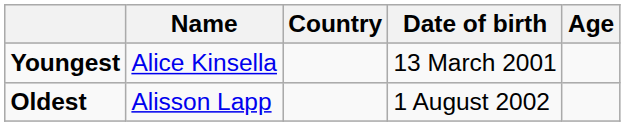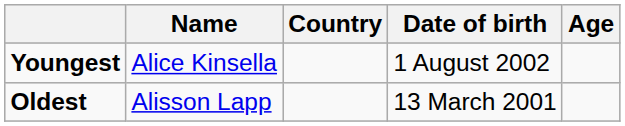 <table class="wikitable">
 <tr>
 <th></th>
 <th><strong>Name</strong></th>
 <th><strong>Country</strong></th>
 <th><strong>Date of birth</strong></th>
 <th><strong>Age</strong></th>
 </tr>
 <tr>
 <td><strong>Youngest</strong></td>
 <td><a href='#'>Alice Kinsella</a></td>
 <td></td>
-<td>13 March 2001</td>
+<td>1 August 2002</td>
 <td></td>
 </tr>
 <tr>
 <td><strong>Oldest</strong></td>
 <td><a href='#'>Alisson Lapp</a></td>
 <td></td>
-<td>1 August 2002</td>
+<td>13 March 2001</td>
 <td></td>
 </tr>
 </table>
